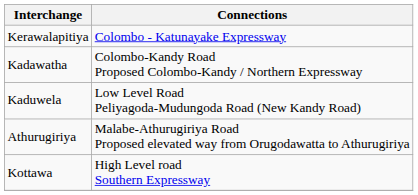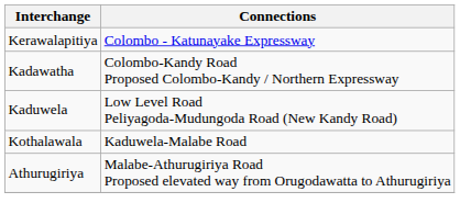 <table class="wikitable sortable">
 <tr>
 <th>Interchange</th>
 <th>Connections</th>
 </tr>
 <tr>
 <td>Kerawalapitiya</td>
 <td><a href='#'> Colombo - Katunayake Expressway</a></td>
 </tr>
 <tr>
 <td>Kadawatha</td>
 <td>Colombo-Kandy Road<br> Proposed Colombo-Kandy / Northern Expressway</td>
 </tr>
 <tr>
 <td>Kaduwela</td>
 <td>Low Level Road<br> Peliyagoda-Mudungoda Road (New Kandy Road)</td>
 </tr>
 <tr>
+<td>Kothalawala</td>
+<td>Kaduwela-Malabe Road</td>
+</tr>
+<tr>
 <td>Athurugiriya</td>
 <td>Malabe-Athurugiriya Road <br>Proposed elevated way from Orugodawatta to Athurugiriya</td>
 </tr>
 <tr>
-<td>Kottawa</td>
-<td>High Level road <br><a href='#'> Southern Expressway</a></td>
-</tr>
-<tr>
 </tr>
 </table>
